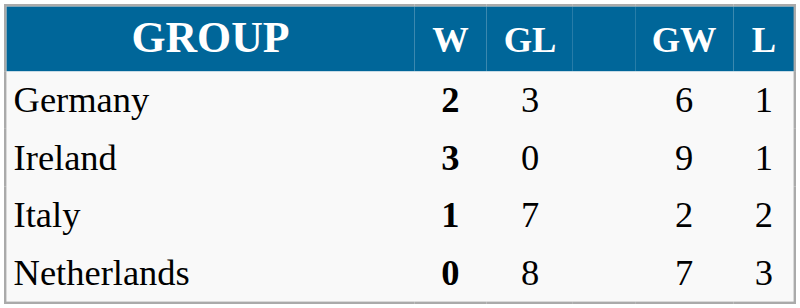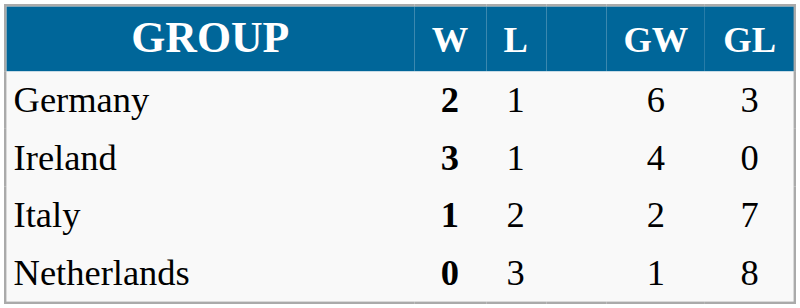 <table cellpadding="3" cellspacing="0" style="background: #f9f9f9; border: 1px #aaa solid; border-collapse: collapse; font-size: 95%;" width=330>
 <tr style="background:#006699;color:white;">
 <th width=34% style=font-size:120%>GROUP</th>
 <th width=5%>W</th>
-<th width=5%>GL</th>
+<th width=5%>L</th>
 <th width=5%></th>
 <th width=5%>GW</th>
-<th width=5%>L</th>
+<th width=5%>GL</th>
 </tr>
 <tr align=center>
 <td align=left> Germany</td>
 <td><strong>2</strong></td>
-<td>3</td>
+<td>1</td>
 <td></td>
 <td>6</td>
-<td>1</td>
+<td>3</td>
 </tr>
 <tr align=center>
 <td align=left> Ireland</td>
 <td><strong>3</strong></td>
+<td>1</td>
+<td></td>
+<td>4</td>
 <td>0</td>
-<td></td>
-<td>9</td>
-<td>1</td>
 </tr>
 <tr align=center>
 <td align=left> Italy</td>
 <td><strong>1</strong></td>
-<td>7</td>
+<td>2</td>
 <td></td>
 <td>2</td>
-<td>2</td>
+<td>7</td>
 </tr>
 <tr align=center>
 <td align=left> Netherlands</td>
 <td><strong>0</strong></td>
+<td>3</td>
+<td></td>
+<td>1</td>
 <td>8</td>
-<td></td>
-<td>7</td>
-<td>3</td>
 </tr>
 </table>
